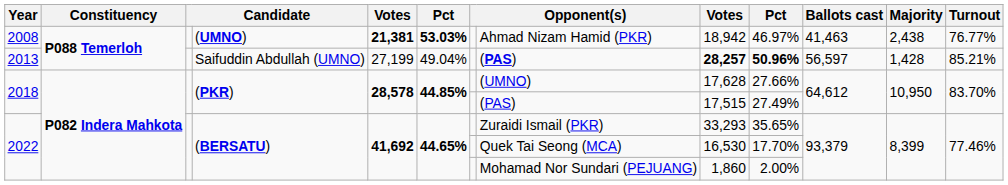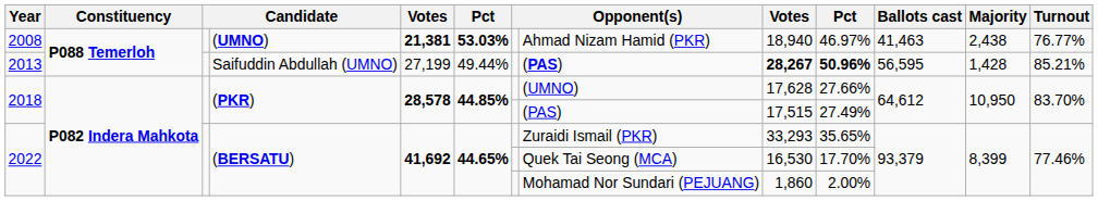 <table class="wikitable" style="margin:0.5em ; font-size:95%">
 <tr>
 <th>Year</th>
 <th>Constituency</th>
 <th colspan=2>Candidate</th>
 <th>Votes</th>
 <th>Pct</th>
 <th colspan=2>Opponent(s)</th>
 <th>Votes</th>
 <th>Pct</th>
 <th>Ballots cast</th>
 <th>Majority</th>
 <th>Turnout</th>
 </tr>
 <tr>
 <td><a href='#'>2008</a></td>
 <td rowspan=2><strong>P088 <a href='#'>Temerloh</a></strong></td>
 <td></td>
 <td> (<a href='#'><strong>UMNO</strong></a>)</td>
 <td align="right"><strong>21,381</strong></td>
 <td><strong>53.03%</strong></td>
 <td></td>
 <td>Ahmad Nizam Hamid (<a href='#'>PKR</a>)</td>
-<td align="right">18,942</td>
+<td align="right">18,940</td>
 <td>46.97%</td>
 <td>41,463</td>
 <td>2,438</td>
 <td>76.77%</td>
 </tr>
 <tr>
 <td><a href='#'>2013</a></td>
 <td></td>
 <td>Saifuddin Abdullah (<a href='#'>UMNO</a>)</td>
 <td align="right">27,199</td>
-<td>49.04%</td>
+<td>49.44%</td>
 <td></td>
 <td> (<a href='#'><strong>PAS</strong></a>)</td>
-<td align="right"><strong>28,257</strong></td>
+<td align="right"><strong>28,267</strong></td>
 <td><strong>50.96%</strong></td>
-<td>56,597</td>
+<td>56,595</td>
 <td>1,428</td>
 <td>85.21%</td>
 </tr>
 <tr>
 <td rowspan=2><a href='#'>2018</a></td>
 <td rowspan=5><strong>P082 <a href='#'>Indera Mahkota</a></strong></td>
 <td rowspan=2 ></td>
 <td rowspan=2> (<a href='#'><strong>PKR</strong></a>)</td>
 <td rowspan=2 align="right"><strong>28,578</strong></td>
 <td rowspan=2><strong>44.85%</strong></td>
 <td></td>
 <td> (<a href='#'>UMNO</a>)</td>
 <td align="right">17,628</td>
 <td>27.66%</td>
 <td rowspan=2>64,612</td>
 <td rowspan=2>10,950</td>
 <td rowspan=2>83.70%</td>
 </tr>
 <tr>
 <td></td>
 <td> (<a href='#'>PAS</a>)</td>
 <td align="right">17,515</td>
 <td>27.49%</td>
 </tr>
 <tr>
 <td rowspan=3><a href='#'>2022</a></td>
 <td rowspan=3 bgcolor=></td>
 <td rowspan=3><strong></strong> (<a href='#'><strong>BERSATU</strong></a>)</td>
 <td rowspan=3 align="right"><strong>41,692</strong></td>
 <td rowspan=3><strong>44.65%</strong></td>
 <td></td>
 <td>Zuraidi Ismail (<a href='#'>PKR</a>)</td>
 <td align="right">33,293</td>
 <td>35.65%</td>
 <td rowspan=3>93,379</td>
 <td rowspan=3>8,399</td>
 <td rowspan=3>77.46%</td>
 </tr>
 <tr>
 <td></td>
 <td>Quek Tai Seong (<a href='#'>MCA</a>)</td>
 <td align="right">16,530</td>
 <td>17.70%</td>
 </tr>
 <tr>
 <td bgcolor=></td>
 <td>Mohamad Nor Sundari (<a href='#'>PEJUANG</a>)</td>
 <td align="right">1,860</td>
 <td align=right>2.00%</td>
 </tr>
 </table>
